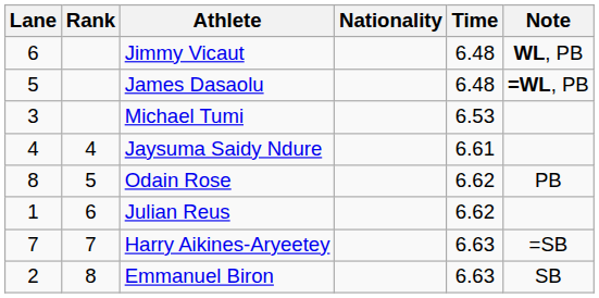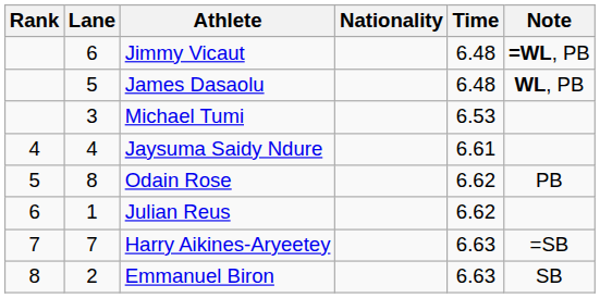 <table class="wikitable sortable" style="text-align:center">
 <tr>
+<th>Rank</th>
 <th>Lane</th>
-<th>Rank</th>
 <th>Athlete</th>
 <th>Nationality</th>
 <th>Time</th>
 <th>Note</th>
 </tr>
 <tr>
+<td></td>
 <td>6</td>
+<td align=left><a href='#'>Jimmy Vicaut</a></td>
+<td align=left></td>
+<td>6.48</td>
+<td><strong>=WL</strong>, PB</td>
+</tr>
+<tr>
 <td></td>
-<td align=left><a href='#'>Jimmy Vicaut</a></td>
+<td>5</td>
+<td align=left><a href='#'>James Dasaolu</a></td>
 <td align=left></td>
 <td>6.48</td>
 <td><strong>WL</strong>, PB</td>
 </tr>
 <tr>
-<td>5</td>
 <td></td>
-<td align=left><a href='#'>James Dasaolu</a></td>
-<td align=left></td>
-<td>6.48</td>
-<td><strong>=WL</strong>, PB</td>
-</tr>
-<tr>
 <td>3</td>
-<td></td>
 <td align=left><a href='#'>Michael Tumi</a></td>
 <td align=left></td>
 <td>6.53</td>
 <td></td>
 </tr>
 <tr>
 <td>4</td>
 <td>4</td>
 <td align=left><a href='#'>Jaysuma Saidy Ndure</a></td>
 <td align=left></td>
 <td>6.61</td>
 <td></td>
 </tr>
 <tr>
+<td>5</td>
 <td>8</td>
-<td>5</td>
 <td align=left><a href='#'>Odain Rose</a></td>
 <td align=left></td>
 <td>6.62</td>
 <td>PB</td>
 </tr>
 <tr>
+<td>6</td>
 <td>1</td>
-<td>6</td>
 <td align=left><a href='#'>Julian Reus</a></td>
 <td align=left></td>
 <td>6.62</td>
 <td></td>
 </tr>
 <tr>
 <td>7</td>
 <td>7</td>
 <td align=left><a href='#'>Harry Aikines-Aryeetey</a></td>
 <td align=left></td>
 <td>6.63</td>
 <td>=SB</td>
 </tr>
 <tr>
+<td>8</td>
 <td>2</td>
-<td>8</td>
 <td align=left><a href='#'>Emmanuel Biron</a></td>
 <td align=left></td>
 <td>6.63</td>
 <td>SB</td>
 </tr>
 </table>
